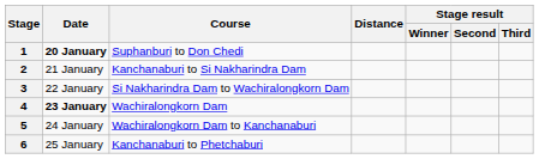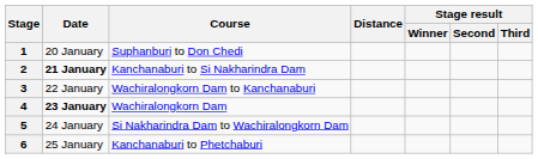 <table class=wikitable>
 <tr>
 <th rowspan=2>Stage</th>
 <th rowspan=2>Date</th>
 <th rowspan=2>Course</th>
 <th rowspan=2>Distance</th>
 <th colspan=3>Stage result</th>
 </tr>
 <tr>
 <th>Winner</th>
 <th>Second</th>
 <th>Third</th>
 </tr>
 <tr>
 <th>1</th>
-<td><strong>20 January</strong></td>
+<td>20 January</td>
 <td><a href='#'>Suphanburi</a> to <a href='#'>Don Chedi</a></td>
 <td align=center></td>
 <td></td>
 <td></td>
 <td></td>
 </tr>
 <tr>
 <th>2</th>
-<td>21 January</td>
+<td><strong>21 January</strong></td>
 <td><a href='#'>Kanchanaburi</a> to <a href='#'>Si Nakharindra Dam</a></td>
 <td align=center></td>
 <td></td>
 <td></td>
 <td></td>
 </tr>
 <tr>
 <th>3</th>
 <td>22 January</td>
-<td><a href='#'>Si Nakharindra Dam</a> to <a href='#'>Wachiralongkorn Dam</a></td>
+<td><a href='#'>Wachiralongkorn Dam</a> to <a href='#'>Kanchanaburi</a></td>
 <td align=center></td>
 <td></td>
 <td></td>
 <td></td>
 </tr>
 <tr>
 <th>4</th>
 <td><strong>23 January</strong></td>
 <td><a href='#'>Wachiralongkorn Dam</a></td>
 <td align=center></td>
 <td></td>
 <td></td>
 <td></td>
 </tr>
 <tr>
 <th>5</th>
 <td>24 January</td>
-<td><a href='#'>Wachiralongkorn Dam</a> to <a href='#'>Kanchanaburi</a></td>
+<td><a href='#'>Si Nakharindra Dam</a> to <a href='#'>Wachiralongkorn Dam</a></td>
 <td align=center></td>
 <td></td>
 <td></td>
 <td></td>
 </tr>
 <tr>
 <th>6</th>
 <td>25 January</td>
 <td><a href='#'>Kanchanaburi</a> to <a href='#'>Phetchaburi</a></td>
 <td align=center></td>
 <td></td>
 <td></td>
 <td></td>
 </tr>
 </table>
